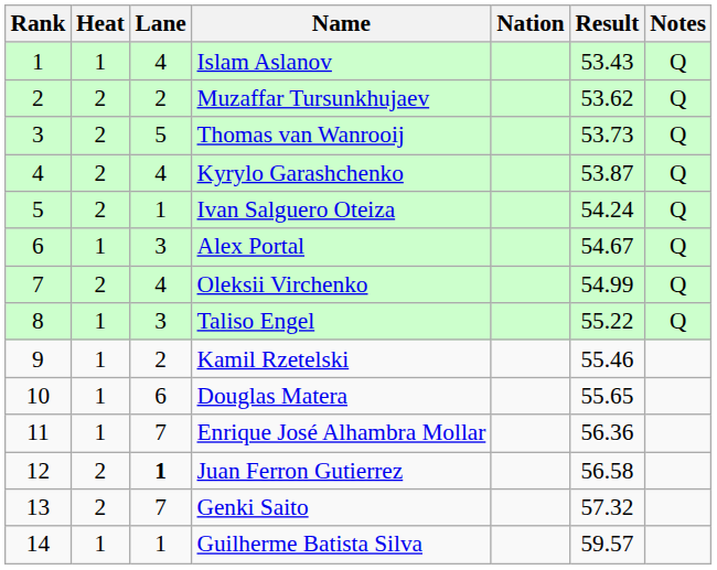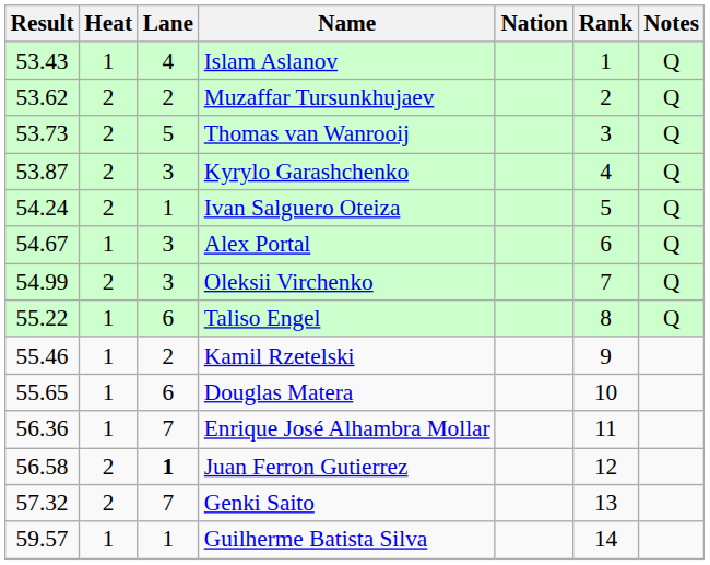 <table class="wikitable sortable" style="text-align:center">
 <tr>
-<th>Rank</th>
+<th>Result</th>
 <th>Heat</th>
 <th>Lane</th>
 <th>Name</th>
 <th>Nation</th>
-<th>Result</th>
+<th>Rank</th>
 <th>Notes</th>
 </tr>
 <tr bgcolor=ccffcc>
-<td>1</td>
+<td>53.43</td>
 <td>1</td>
 <td>4</td>
 <td align=left><a href='#'>Islam Aslanov</a></td>
 <td align=left></td>
-<td>53.43</td>
+<td>1</td>
 <td>Q</td>
 </tr>
 <tr bgcolor=ccffcc>
-<td>2</td>
+<td>53.62</td>
 <td>2</td>
 <td>2</td>
 <td align=left><a href='#'>Muzaffar Tursunkhujaev</a></td>
 <td align=left></td>
-<td>53.62</td>
+<td>2</td>
 <td>Q</td>
 </tr>
 <tr bgcolor=ccffcc>
-<td>3</td>
+<td>53.73</td>
 <td>2</td>
 <td>5</td>
 <td align=left><a href='#'>Thomas van Wanrooij</a></td>
 <td align=left></td>
-<td>53.73</td>
+<td>3</td>
 <td>Q</td>
 </tr>
 <tr bgcolor=ccffcc>
-<td>4</td>
+<td>53.87</td>
 <td>2</td>
-<td>4</td>
+<td>3</td>
 <td align=left><a href='#'>Kyrylo Garashchenko</a></td>
 <td align=left></td>
-<td>53.87</td>
+<td>4</td>
 <td>Q</td>
 </tr>
 <tr bgcolor=ccffcc>
-<td>5</td>
+<td>54.24</td>
 <td>2</td>
 <td>1</td>
 <td align=left><a href='#'>Ivan Salguero Oteiza</a></td>
 <td align=left></td>
-<td>54.24</td>
+<td>5</td>
 <td>Q</td>
 </tr>
 <tr bgcolor=ccffcc>
-<td>6</td>
+<td>54.67</td>
 <td>1</td>
 <td>3</td>
 <td align=left><a href='#'>Alex Portal</a></td>
 <td align=left></td>
-<td>54.67</td>
+<td>6</td>
 <td>Q</td>
 </tr>
 <tr bgcolor=ccffcc>
-<td>7</td>
+<td>54.99</td>
 <td>2</td>
-<td>4</td>
+<td>3</td>
 <td align=left><a href='#'>Oleksii Virchenko</a></td>
 <td align=left></td>
-<td>54.99</td>
+<td>7</td>
 <td>Q</td>
 </tr>
 <tr bgcolor=ccffcc>
-<td>8</td>
+<td>55.22</td>
 <td>1</td>
-<td>3</td>
+<td>6</td>
 <td align=left><a href='#'>Taliso Engel</a></td>
 <td align=left></td>
-<td>55.22</td>
+<td>8</td>
 <td>Q</td>
 </tr>
 <tr>
-<td>9</td>
+<td>55.46</td>
 <td>1</td>
 <td>2</td>
 <td align=left><a href='#'>Kamil Rzetelski</a></td>
 <td align=left></td>
-<td>55.46</td>
+<td>9</td>
 <td></td>
 </tr>
 <tr>
-<td>10</td>
+<td>55.65</td>
 <td>1</td>
 <td>6</td>
 <td align=left><a href='#'>Douglas Matera</a></td>
 <td align=left></td>
-<td>55.65</td>
+<td>10</td>
 <td></td>
 </tr>
 <tr>
-<td>11</td>
+<td>56.36</td>
 <td>1</td>
 <td>7</td>
 <td align=left><a href='#'>Enrique José Alhambra Mollar</a></td>
 <td align=left></td>
-<td>56.36</td>
+<td>11</td>
 <td></td>
 </tr>
 <tr>
-<td>12</td>
+<td>56.58</td>
 <td>2</td>
 <td><strong>1</strong></td>
 <td align=left><a href='#'>Juan Ferron Gutierrez</a></td>
 <td align=left></td>
-<td>56.58</td>
+<td>12</td>
 <td></td>
 </tr>
 <tr>
-<td>13</td>
+<td>57.32</td>
 <td>2</td>
 <td>7</td>
 <td align=left><a href='#'>Genki Saito</a></td>
 <td align=left></td>
-<td>57.32</td>
+<td>13</td>
 <td></td>
 </tr>
 <tr>
-<td>14</td>
+<td>59.57</td>
 <td>1</td>
 <td>1</td>
 <td align=left><a href='#'>Guilherme Batista Silva</a></td>
 <td align=left></td>
-<td>59.57</td>
+<td>14</td>
 <td></td>
 </tr>
 </table>
